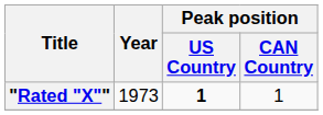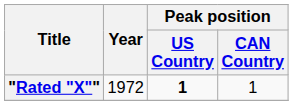 <table class="wikitable plainrowheaders" style="text-align:center;">
 <tr>
 <th scope="col" rowspan = "2">Title</th>
 <th scope="col" rowspan = "2">Year</th>
 <th scope="col" colspan="2">Peak position</th>
 </tr>
 <tr>
 <th><a href='#'>US<br>Country</a><br></th>
 <th scope="col"><a href='#'>CAN<br>Country</a><br></th>
 </tr>
 <tr>
 <th scope = "row">"<a href='#'>Rated "X"</a>"</th>
-<td>1973</td>
+<td>1972</td>
 <td><strong>1</strong></td>
 <td>1</td>
 </tr>
 <tr>
 </tr>
 </table>
